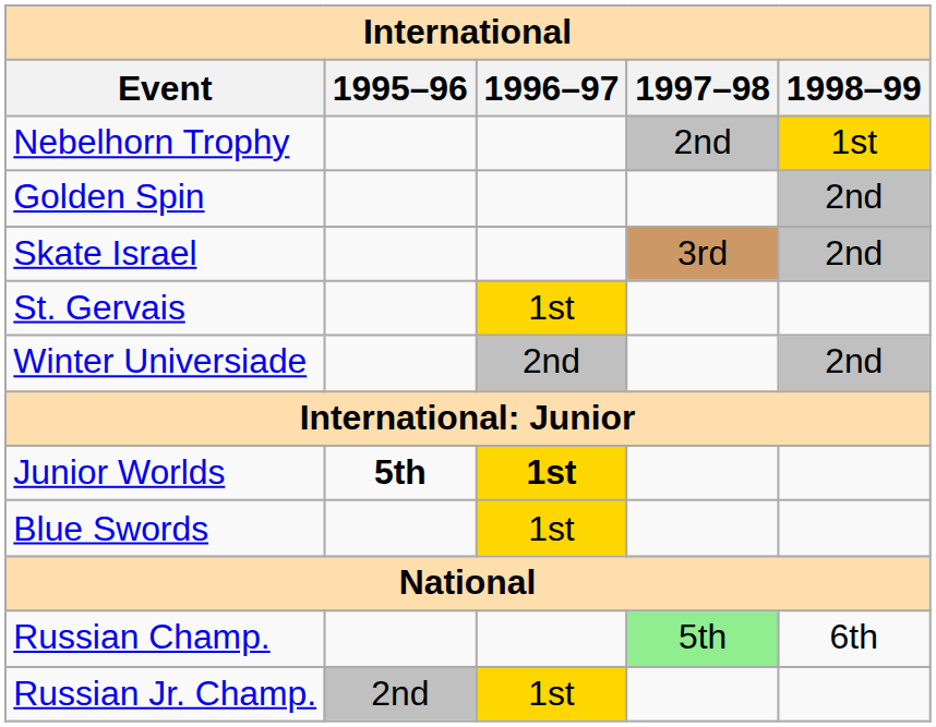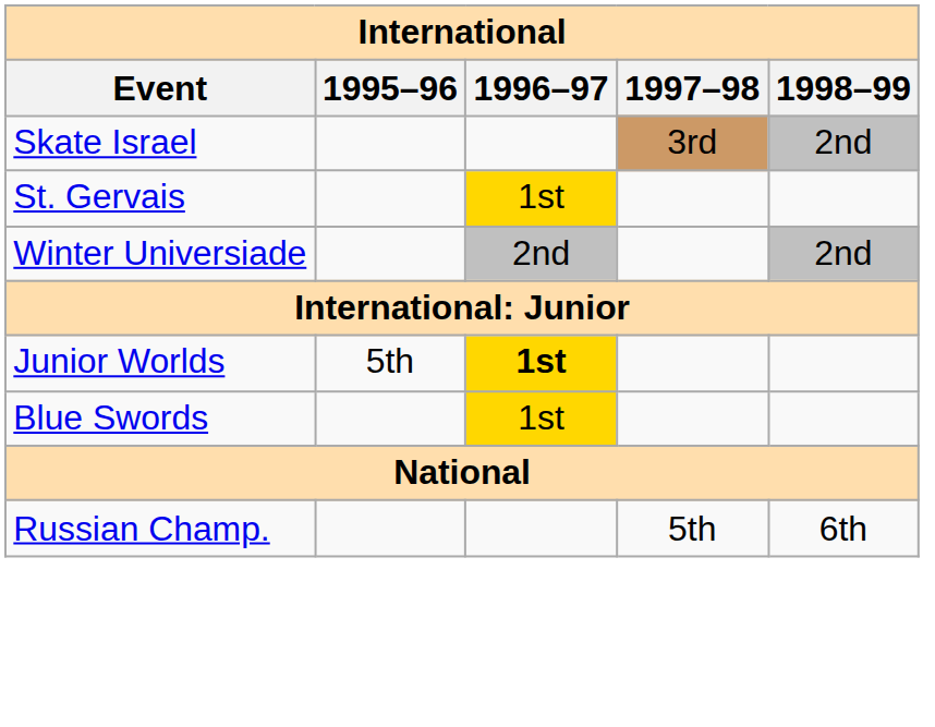 <table class="wikitable" style="text-align:center">
 <tr>
 <th style="background-color: #ffdead; " colspan=5 align=center>International</th>
 </tr>
 <tr>
 <th>Event</th>
 <th>1995–96</th>
 <th>1996–97</th>
 <th>1997–98</th>
 <th>1998–99</th>
-</tr>
-<tr>
-<td align=left><a href='#'>Nebelhorn Trophy</a></td>
-<td></td>
-<td></td>
-<td bgcolor=silver>2nd</td>
-<td bgcolor=gold>1st</td>
-</tr>
-<tr>
-<td align=left><a href='#'>Golden Spin</a></td>
-<td></td>
-<td></td>
-<td></td>
-<td bgcolor=silver>2nd</td>
 </tr>
 <tr>
 <td align=left><a href='#'>Skate Israel</a></td>
 <td></td>
 <td></td>
 <td bgcolor=cc9966>3rd</td>
 <td bgcolor=silver>2nd</td>
 </tr>
 <tr>
 <td align=left><a href='#'>St. Gervais</a></td>
 <td></td>
 <td bgcolor=gold>1st</td>
 <td></td>
 <td></td>
 </tr>
 <tr>
 <td align=left><a href='#'>Winter Universiade</a></td>
 <td></td>
 <td bgcolor=silver>2nd</td>
 <td></td>
 <td bgcolor=silver>2nd</td>
 </tr>
 <tr>
 <th style="background-color: #ffdead; " colspan=5 align=center>International: Junior</th>
 </tr>
 <tr>
 <td align=left><a href='#'>Junior Worlds</a></td>
-<td><strong>5th</strong></td>
+<td>5th</td>
 <td bgcolor=gold><strong>1st</strong></td>
 <td></td>
 <td></td>
 </tr>
 <tr>
 <td align=left><a href='#'>Blue Swords</a></td>
 <td></td>
 <td bgcolor=gold>1st</td>
 <td></td>
 <td></td>
 </tr>
 <tr>
 <th style="background-color: #ffdead; " colspan=5 align=center>National</th>
 </tr>
 <tr>
 <td align=left><a href='#'>Russian Champ.</a></td>
 <td></td>
 <td></td>
-<td style="background: lightgreen;">5th</td>
+<td>5th</td>
 <td>6th</td>
 </tr>
-<tr>
-<td align=left><a href='#'>Russian Jr. Champ.</a></td>
-<td bgcolor=silver>2nd</td>
-<td bgcolor=gold>1st</td>
-<td></td>
-<td></td>
-</tr>
 </table>
